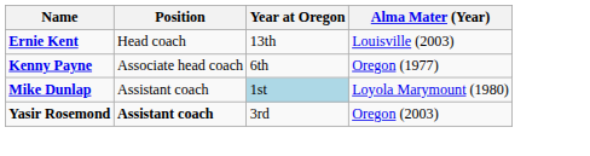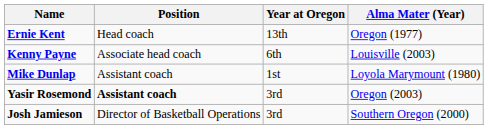 <table class="wikitable" style="white-space:nowrap; font-size:90%;">
 <tr>
 <th>Name</th>
 <th>Position</th>
 <th>Year at Oregon</th>
 <th><a href='#'>Alma Mater</a> (Year)</th>
 </tr>
 <tr>
 <td><strong><a href='#'>Ernie Kent</a></strong></td>
 <td>Head coach</td>
 <td>13th</td>
-<td><a href='#'>Louisville</a> (2003)</td>
+<td><a href='#'>Oregon</a> (1977)</td>
 </tr>
 <tr>
 <td><strong><a href='#'>Kenny Payne</a></strong></td>
 <td>Associate head coach</td>
 <td>6th</td>
-<td><a href='#'>Oregon</a> (1977)</td>
+<td><a href='#'>Louisville</a> (2003)</td>
 </tr>
 <tr>
 <td><strong><a href='#'>Mike Dunlap</a></strong></td>
 <td>Assistant coach</td>
-<td style="background: lightblue;">1st</td>
+<td>1st</td>
 <td><a href='#'>Loyola Marymount</a> (1980)</td>
 </tr>
 <tr>
 <td><strong>Yasir Rosemond</strong></td>
 <td><strong>Assistant coach</strong></td>
 <td>3rd</td>
 <td><a href='#'>Oregon</a> (2003)</td>
 </tr>
+<tr>
+<td><strong>Josh Jamieson</strong></td>
+<td>Director of Basketball Operations</td>
+<td>3rd</td>
+<td><a href='#'>Southern Oregon</a> (2000)</td>
+</tr>
 </table>
